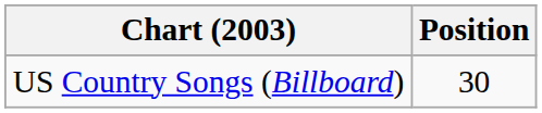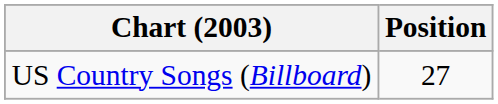 <table class="wikitable sortable">
 <tr>
 <th scope="col">Chart (2003)</th>
 <th scope="col">Position</th>
 </tr>
 <tr>
 <td>US <a href='#'>Country Songs</a> (<em><a href='#'>Billboard</a></em>)</td>
-<td align="center">30</td>
+<td align="center">27</td>
 </tr>
 </table>
